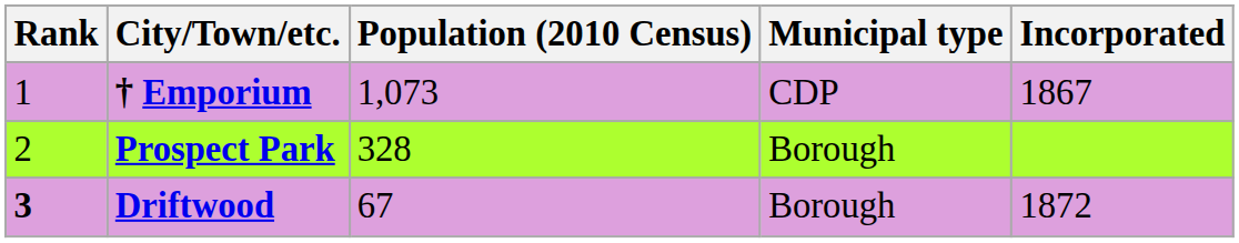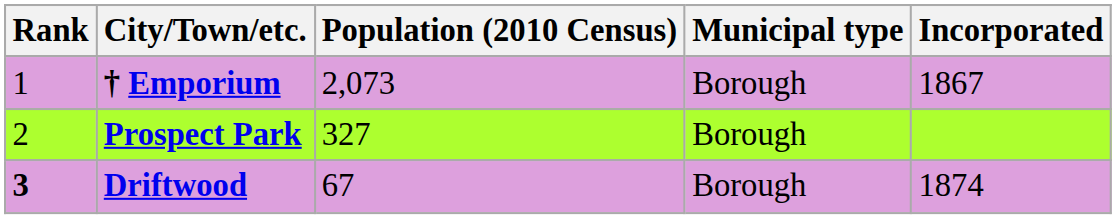 <table class="wikitable sortable">
 <tr>
 <th>Rank</th>
 <th>City/Town/etc.</th>
 <th>Population (2010 Census)</th>
 <th>Municipal type</th>
 <th>Incorporated</th>
 </tr>
 <tr style="background-color:#DDA0DD;">
 <td>1</td>
 <td><strong>† <a href='#'>Emporium</a></strong></td>
-<td>1,073</td>
-<td>CDP</td>
+<td>2,073</td>
+<td>Borough</td>
 <td>1867</td>
 </tr>
 <tr style="background-color:#ADFF2F;">
 <td>2</td>
 <td><strong><a href='#'>Prospect Park</a></strong></td>
-<td>328</td>
+<td>327</td>
 <td>Borough</td>
 <td></td>
 </tr>
 <tr style="background-color:#DDA0DD;">
 <td><strong>3</strong></td>
 <td><strong><a href='#'>Driftwood</a></strong></td>
 <td>67</td>
 <td>Borough</td>
-<td>1872</td>
+<td>1874</td>
 </tr>
 </table>
